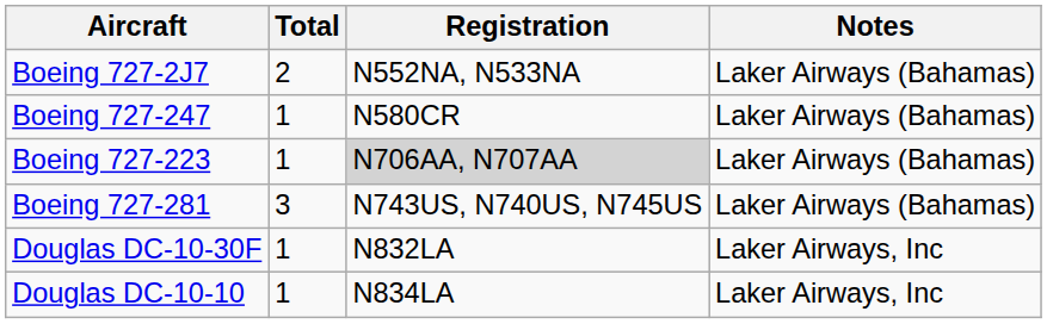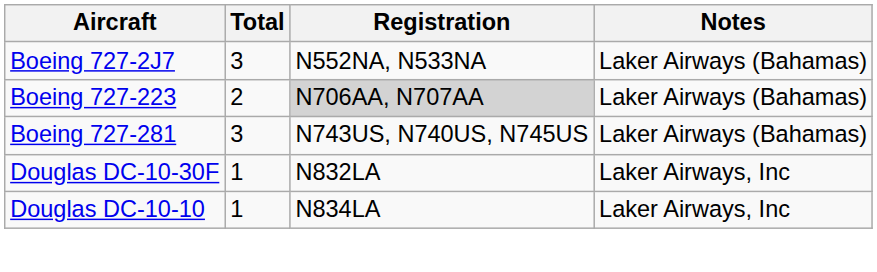 <table class="wikitable">
 <tr>
 <th>Aircraft</th>
 <th>Total</th>
 <th>Registration</th>
 <th>Notes <br></th>
 </tr>
 <tr>
 <td><a href='#'>Boeing 727-2J7</a></td>
-<td>2</td>
+<td>3</td>
 <td>N552NA, N533NA</td>
 <td>Laker Airways (Bahamas)</td>
 </tr>
 <tr>
-<td><a href='#'>Boeing 727-247</a></td>
-<td>1</td>
-<td>N580CR</td>
-<td>Laker Airways (Bahamas)</td>
-</tr>
-<tr>
 <td><a href='#'>Boeing 727-223</a></td>
-<td>1</td>
+<td>2</td>
 <td style="background: lightgrey;">N706AA, N707AA</td>
 <td>Laker Airways (Bahamas)</td>
 </tr>
 <tr>
 <td><a href='#'>Boeing 727-281</a></td>
 <td>3</td>
 <td>N743US, N740US, N745US</td>
 <td>Laker Airways (Bahamas)</td>
 </tr>
 <tr>
 <td><a href='#'>Douglas DC-10-30F</a></td>
 <td>1</td>
 <td>N832LA</td>
 <td>Laker Airways, Inc</td>
 </tr>
 <tr>
 <td><a href='#'>Douglas DC-10-10</a></td>
 <td>1</td>
 <td>N834LA</td>
 <td>Laker Airways, Inc</td>
 </tr>
 </table>
